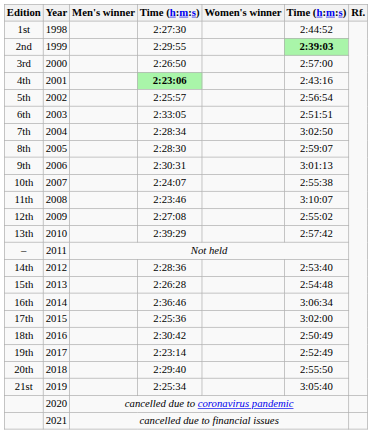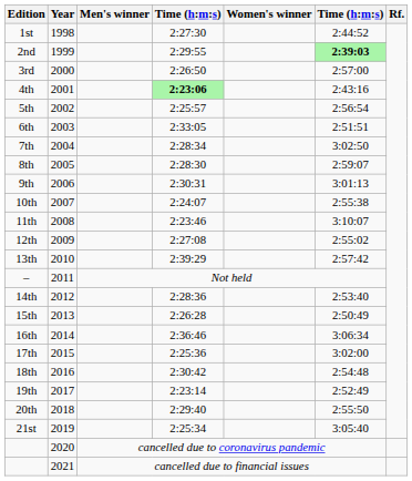 <table class="wikitable sortable" style="text-align:center">
 <tr>
 <th class=unsortable>Edition</th>
 <th>Year</th>
 <th class=unsortable>Men's winner</th>
 <th>Time (<a href='#'>h</a>:<a href='#'>m</a>:<a href='#'>s</a>)</th>
 <th class=unsortable>Women's winner</th>
 <th>Time (<a href='#'>h</a>:<a href='#'>m</a>:<a href='#'>s</a>)</th>
 <th class="unsortable">Rf.</th>
 </tr>
 <tr>
 <td>1st</td>
 <td>1998</td>
 <td align=left></td>
 <td>2:27:30</td>
 <td align=left></td>
 <td>2:44:52</td>
 </tr>
 <tr>
 <td>2nd</td>
 <td>1999</td>
 <td align=left></td>
 <td>2:29:55</td>
 <td align=left></td>
 <td bgcolor=#A9F5A9><strong>2:39:03</strong></td>
 </tr>
 <tr>
 <td>3rd</td>
 <td>2000</td>
 <td align=left></td>
 <td>2:26:50</td>
 <td align=left></td>
 <td>2:57:00</td>
 </tr>
 <tr>
 <td>4th</td>
 <td>2001</td>
 <td align=left></td>
 <td bgcolor=#A9F5A9><strong>2:23:06</strong></td>
 <td align=left></td>
 <td>2:43:16</td>
 </tr>
 <tr>
 <td>5th</td>
 <td>2002</td>
 <td align=left></td>
 <td>2:25:57</td>
 <td align=left></td>
 <td>2:56:54</td>
 </tr>
 <tr>
 <td>6th</td>
 <td>2003</td>
 <td align=left></td>
 <td>2:33:05</td>
 <td align=left></td>
 <td>2:51:51</td>
 </tr>
 <tr>
 <td>7th</td>
 <td>2004</td>
 <td align=left></td>
 <td>2:28:34</td>
 <td align=left></td>
 <td>3:02:50</td>
 </tr>
 <tr>
 <td>8th</td>
 <td>2005</td>
 <td align=left></td>
 <td>2:28:30</td>
 <td align=left></td>
 <td>2:59:07</td>
 </tr>
 <tr>
 <td>9th</td>
 <td>2006</td>
 <td align=left></td>
 <td>2:30:31</td>
 <td align=left></td>
 <td>3:01:13</td>
 </tr>
 <tr>
 <td>10th</td>
 <td>2007</td>
 <td align=left></td>
 <td>2:24:07</td>
 <td align=left></td>
 <td>2:55:38</td>
 </tr>
 <tr>
 <td>11th</td>
 <td>2008</td>
 <td align=left></td>
 <td>2:23:46</td>
 <td align=left></td>
 <td>3:10:07</td>
 </tr>
 <tr>
 <td>12th</td>
 <td>2009</td>
 <td align=left></td>
 <td>2:27:08</td>
 <td align=left></td>
 <td>2:55:02</td>
 </tr>
 <tr>
 <td>13th</td>
 <td>2010</td>
 <td align=left></td>
 <td>2:39:29</td>
 <td align=left></td>
 <td>2:57:42</td>
 </tr>
 <tr>
 <td>–</td>
 <td>2011</td>
 <td colspan=4 align="center"><em>Not held</em></td>
 </tr>
 <tr>
 <td>14th</td>
 <td>2012</td>
 <td align=left></td>
 <td>2:28:36</td>
 <td align=left></td>
 <td>2:53:40</td>
 </tr>
 <tr>
 <td>15th</td>
 <td>2013</td>
 <td align=left></td>
 <td>2:26:28</td>
 <td align=left></td>
-<td>2:54:48</td>
+<td>2:50:49</td>
 </tr>
 <tr>
 <td>16th</td>
 <td>2014</td>
 <td align=left></td>
 <td>2:36:46</td>
 <td align=left></td>
 <td>3:06:34</td>
 </tr>
 <tr>
 <td>17th</td>
 <td>2015</td>
 <td align=left></td>
 <td>2:25:36</td>
 <td align=left></td>
 <td>3:02:00</td>
 </tr>
 <tr>
 <td>18th</td>
 <td>2016</td>
 <td align=left></td>
 <td>2:30:42</td>
 <td align=left></td>
-<td>2:50:49</td>
+<td>2:54:48</td>
 </tr>
 <tr>
 <td>19th</td>
 <td>2017</td>
 <td align=left></td>
 <td>2:23:14</td>
 <td align=left></td>
 <td>2:52:49</td>
 </tr>
 <tr>
 <td>20th</td>
 <td>2018</td>
 <td align=left></td>
 <td>2:29:40</td>
 <td align=left></td>
 <td>2:55:50</td>
 </tr>
 <tr>
 <td>21st</td>
 <td>2019</td>
 <td align=left></td>
 <td>2:25:34</td>
 <td align=left></td>
 <td>3:05:40</td>
 </tr>
 <tr>
 <td></td>
 <td>2020</td>
 <td colspan="4" align="center" data-sort-value=""><em>cancelled due to <a href='#'>coronavirus pandemic</a></em></td>
 <td></td>
 </tr>
 <tr>
 <td></td>
 <td>2021</td>
 <td colspan="4" align="center" data-sort-value=""><em>cancelled due to financial issues</em></td>
 <td></td>
 </tr>
 </table>
